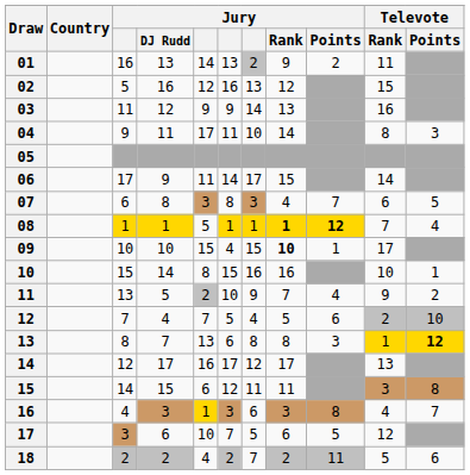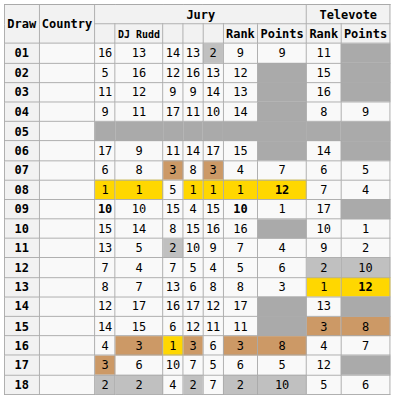 <table class="sortable wikitable collapsible plainrowheaders" style="text-align:center;">
 <tr>
 </tr>
 <tr>
 <th scope="col" rowspan="2">Draw</th>
 <th scope="col" rowspan="2">Country</th>
 <th scope="col" colspan="7">Jury</th>
 <th scope="col" colspan="2">Televote</th>
 </tr>
 <tr>
 <th scope="col"><small></small></th>
 <th scope="col"><small>DJ Rudd</small></th>
 <th scope="col"><small></small></th>
 <th scope="col"><small></small></th>
 <th scope="col"><small></small></th>
 <th scope="col">Rank</th>
 <th scope="col">Points</th>
 <th scope="col">Rank</th>
 <th scope="col">Points</th>
 </tr>
 <tr>
 <th scope="row" style="text-align:center;">01</th>
 <td style="text-align:left;"></td>
 <td>16</td>
 <td>13</td>
 <td>14</td>
 <td>13</td>
 <td style="background:silver;">2</td>
 <td>9</td>
-<td>2</td>
+<td>9</td>
 <td>11</td>
 <td style="background:#AAAAAA;"></td>
 </tr>
 <tr>
 <th scope="row" style="text-align:center;">02</th>
 <td style="text-align:left;"></td>
 <td>5</td>
 <td>16</td>
 <td>12</td>
 <td>16</td>
 <td>13</td>
 <td>12</td>
 <td style="background:#AAAAAA;"></td>
 <td>15</td>
 <td style="background:#AAAAAA;"></td>
 </tr>
 <tr>
 <th scope="row" style="text-align:center;">03</th>
 <td style="text-align:left;"></td>
 <td>11</td>
 <td>12</td>
 <td>9</td>
 <td>9</td>
 <td>14</td>
 <td>13</td>
 <td style="background:#AAAAAA;"></td>
 <td>16</td>
 <td style="background:#AAAAAA;"></td>
 </tr>
 <tr>
 <th scope="row" style="text-align:center;">04</th>
 <td style="text-align:left;"></td>
 <td>9</td>
 <td>11</td>
 <td>17</td>
 <td>11</td>
 <td>10</td>
 <td>14</td>
 <td style="background:#AAAAAA;"></td>
 <td>8</td>
-<td>3</td>
+<td>9</td>
 </tr>
 <tr class="sortbottom">
 <th scope="row" style="text-align:center;">05</th>
 <td style="text-align:left;"></td>
 <td style="background:#AAAAAA;"></td>
 <td style="background:#AAAAAA;"></td>
 <td style="background:#AAAAAA;"></td>
 <td style="background:#AAAAAA;"></td>
 <td style="background:#AAAAAA;"></td>
 <td style="background:#AAAAAA;"></td>
 <td style="background:#AAAAAA;"></td>
 <td style="background:#AAAAAA;"></td>
 <td style="background:#AAAAAA;"></td>
 </tr>
 <tr>
 <th scope="row" style="text-align:center;">06</th>
 <td style="text-align:left;"></td>
 <td>17</td>
 <td>9</td>
 <td>11</td>
 <td>14</td>
 <td>17</td>
 <td>15</td>
 <td style="background:#AAAAAA;"></td>
 <td>14</td>
 <td style="background:#AAAAAA;"></td>
 </tr>
 <tr>
 <th scope="row" style="text-align:center;">07</th>
 <td style="text-align:left;"></td>
 <td>6</td>
 <td>8</td>
 <td style="background:#CC9966;">3</td>
 <td>8</td>
 <td style="background:#CC9966;">3</td>
 <td>4</td>
 <td>7</td>
 <td>6</td>
 <td>5</td>
 </tr>
 <tr>
 <th scope="row" style="text-align:center;">08</th>
 <td style="text-align:left;"></td>
 <td style="background:gold;">1</td>
 <td style="background:gold;">1</td>
 <td>5</td>
 <td style="background:gold;">1</td>
 <td style="background:gold;">1</td>
-<td style="background:gold;"><strong>1</strong></td>
+<td style="background:gold;">1</td>
 <td style="background:gold;"><strong>12</strong></td>
 <td>7</td>
 <td>4</td>
 </tr>
 <tr>
 <th scope="row" style="text-align:center;">09</th>
 <td style="text-align:left;"></td>
-<td>10</td>
+<td><strong>10</strong></td>
 <td>10</td>
 <td>15</td>
 <td>4</td>
 <td>15</td>
 <td><strong>10</strong></td>
 <td>1</td>
 <td>17</td>
 <td style="background:#AAAAAA;"></td>
 </tr>
 <tr>
 <th scope="row" style="text-align:center;">10</th>
 <td style="text-align:left;"></td>
 <td>15</td>
 <td>14</td>
 <td>8</td>
 <td>15</td>
 <td>16</td>
 <td>16</td>
 <td style="background:#AAAAAA;"></td>
 <td>10</td>
 <td>1</td>
 </tr>
 <tr>
 <th scope="row" style="text-align:center;">11</th>
 <td style="text-align:left;"></td>
 <td>13</td>
 <td>5</td>
 <td style="background:silver;">2</td>
 <td>10</td>
 <td>9</td>
 <td>7</td>
 <td>4</td>
 <td>9</td>
 <td>2</td>
 </tr>
 <tr>
 <th scope="row" style="text-align:center;">12</th>
 <td style="text-align:left;"></td>
 <td>7</td>
 <td>4</td>
 <td>7</td>
 <td>5</td>
 <td>4</td>
 <td>5</td>
 <td>6</td>
 <td style="background:silver;">2</td>
 <td style="background:silver;">10</td>
 </tr>
 <tr>
 <th scope="row" style="text-align:center;">13</th>
 <td style="text-align:left;"></td>
 <td>8</td>
 <td>7</td>
 <td>13</td>
 <td>6</td>
 <td>8</td>
 <td>8</td>
 <td>3</td>
 <td style="background:gold;">1</td>
 <td style="background:gold;"><strong>12</strong></td>
 </tr>
 <tr>
 <th scope="row" style="text-align:center;">14</th>
 <td style="text-align:left;"></td>
 <td>12</td>
 <td>17</td>
 <td>16</td>
 <td>17</td>
 <td>12</td>
 <td>17</td>
 <td style="background:#AAAAAA;"></td>
 <td>13</td>
 <td style="background:#AAAAAA;"></td>
 </tr>
 <tr>
 <th scope="row" style="text-align:center;">15</th>
 <td style="text-align:left;"></td>
 <td>14</td>
 <td>15</td>
 <td>6</td>
 <td>12</td>
 <td>11</td>
 <td>11</td>
 <td style="background:#AAAAAA;"></td>
 <td style="background:#CC9966;">3</td>
 <td style="background:#CC9966;">8</td>
 </tr>
 <tr>
 <th scope="row" style="text-align:center;">16</th>
 <td style="text-align:left;"></td>
 <td>4</td>
 <td style="background:#CC9966;">3</td>
 <td style="background:gold;">1</td>
 <td style="background:#CC9966;">3</td>
 <td>6</td>
 <td style="background:#CC9966;">3</td>
 <td style="background:#CC9966;">8</td>
 <td>4</td>
 <td>7</td>
 </tr>
 <tr>
 <th scope="row" style="text-align:center;">17</th>
 <td style="text-align:left;"></td>
 <td style="background:#CC9966;">3</td>
 <td>6</td>
 <td>10</td>
 <td>7</td>
 <td>5</td>
 <td>6</td>
 <td>5</td>
 <td>12</td>
 <td style="background:#AAAAAA;"></td>
 </tr>
 <tr>
 <th scope="row" style="text-align:center;">18</th>
 <td style="text-align:left;"></td>
 <td style="background:silver;">2</td>
 <td style="background:silver;">2</td>
 <td>4</td>
 <td style="background:silver;">2</td>
 <td>7</td>
 <td style="background:silver;">2</td>
-<td style="background:silver;">11</td>
+<td style="background:silver;">10</td>
 <td>5</td>
 <td>6</td>
 </tr>
 </table>
